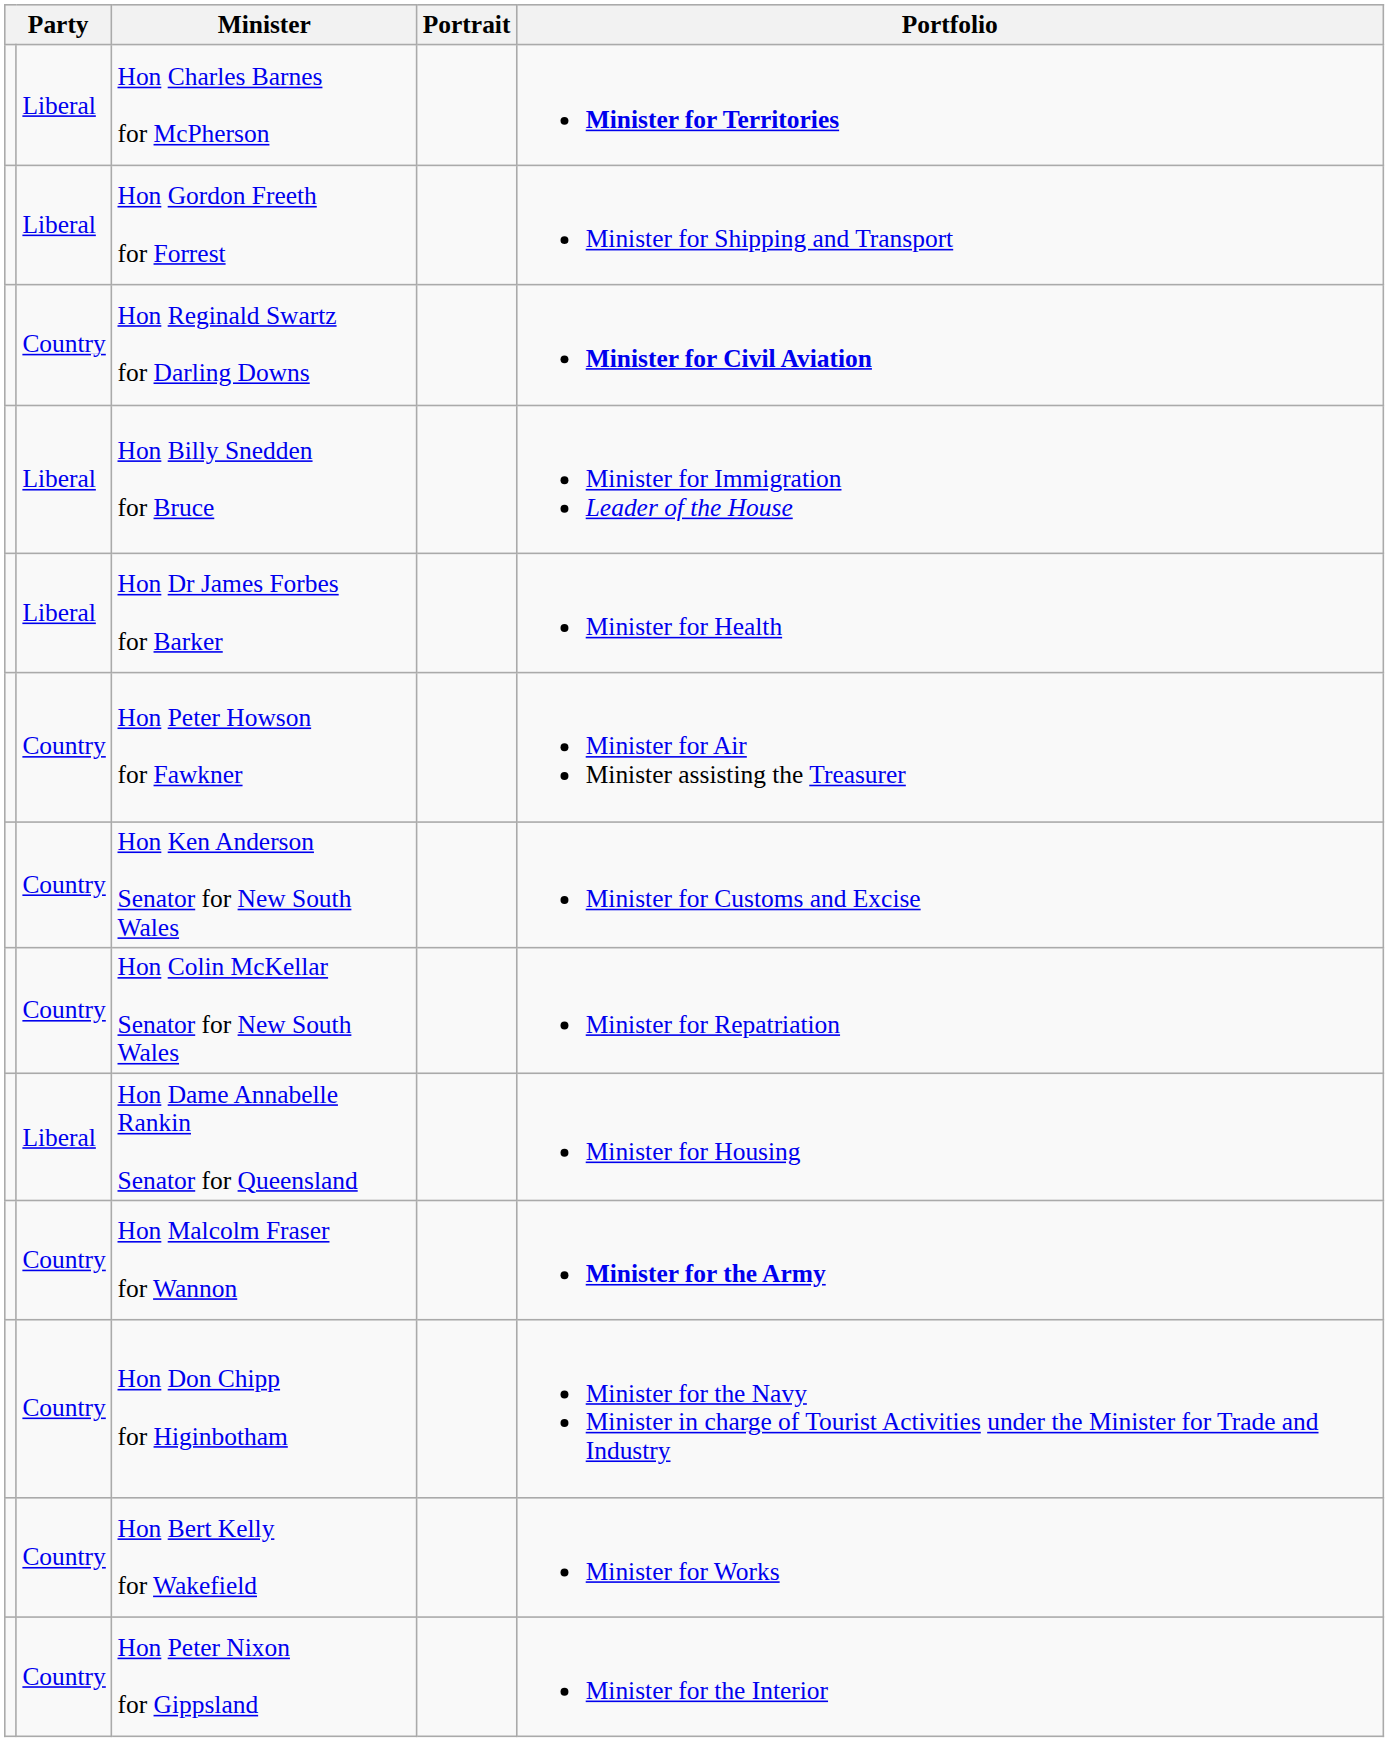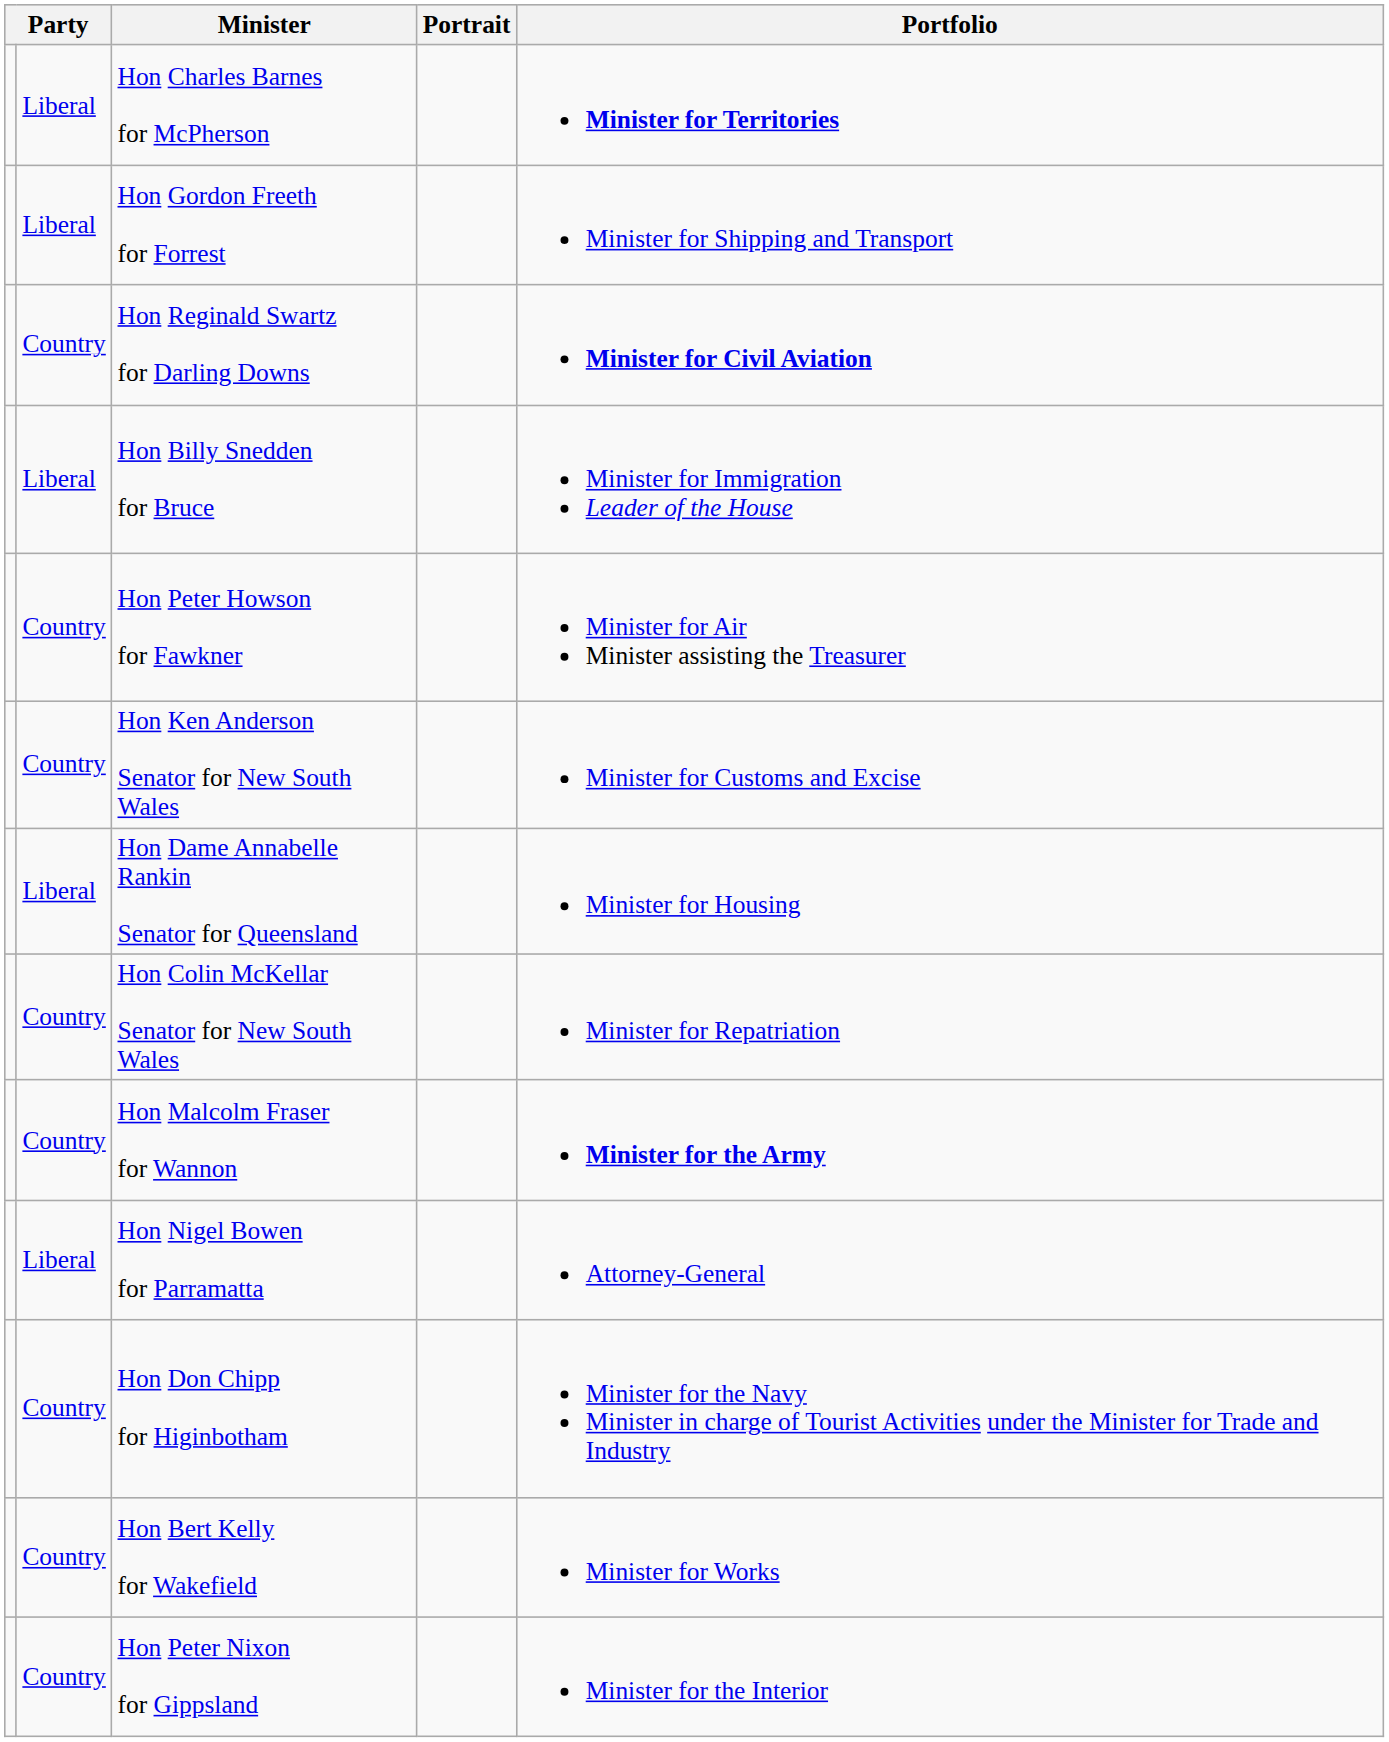 <table class="wikitable sortable">
 <tr>
 <th colspan="2">Party</th>
 <th>Minister</th>
 <th>Portrait</th>
 <th>Portfolio</th>
 </tr>
 <tr>
 <td></td>
 <td><a href='#'>Liberal</a></td>
 <td><a href='#'>Hon</a> <a href='#'>Charles Barnes</a> <br><br> for <a href='#'>McPherson</a> <br></td>
 <td></td>
 <td><strong><br><ul><li><a href='#'>Minister for Territories</a></li></ul></strong></td>
 </tr>
 <tr>
 <td></td>
 <td><a href='#'>Liberal</a></td>
 <td><a href='#'>Hon</a> <a href='#'>Gordon Freeth</a> <br><br> for <a href='#'>Forrest</a> <br></td>
 <td></td>
 <td><br><ul><li><a href='#'>Minister for Shipping and Transport</a></li></ul></td>
 </tr>
 <tr>
 <td></td>
 <td><a href='#'>Country</a></td>
 <td><a href='#'>Hon</a> <a href='#'>Reginald Swartz</a>  <br><br> for <a href='#'>Darling Downs</a> <br></td>
 <td></td>
 <td><strong><br><ul><li><a href='#'>Minister for Civil Aviation</a></li></ul></strong></td>
 </tr>
 <tr>
 <td></td>
 <td><a href='#'>Liberal</a></td>
 <td><a href='#'>Hon</a> <a href='#'>Billy Snedden</a>  <br><br> for <a href='#'>Bruce</a> <br></td>
 <td></td>
 <td><br><ul><li><a href='#'>Minister for Immigration</a></li><li><em><a href='#'>Leader of the House</a></em></li></ul></td>
 </tr>
 <tr>
 <td></td>
-<td><a href='#'>Liberal</a></td>
-<td><a href='#'>Hon</a> <a href='#'>Dr James Forbes</a>  <br><br> for <a href='#'>Barker</a> <br></td>
-<td></td>
-<td><br><ul><li><a href='#'>Minister for Health</a></li></ul></td>
-</tr>
-<tr>
-<td></td>
 <td><a href='#'>Country</a></td>
 <td><a href='#'>Hon</a> <a href='#'>Peter Howson</a> <br><br> for <a href='#'>Fawkner</a> <br></td>
 <td></td>
 <td><br><ul><li><a href='#'>Minister for Air</a></li><li>Minister assisting the <a href='#'>Treasurer</a></li></ul></td>
 </tr>
 <tr>
 <td></td>
 <td><a href='#'>Country</a></td>
 <td><a href='#'>Hon</a> <a href='#'>Ken Anderson</a> <br><br><a href='#'>Senator</a> for <a href='#'>New South Wales</a> <br></td>
 <td></td>
 <td><br><ul><li><a href='#'>Minister for Customs and Excise</a></li></ul></td>
 </tr>
 <tr>
 <td></td>
-<td><a href='#'>Country</a></td>
-<td><a href='#'>Hon</a> <a href='#'>Colin McKellar</a> <br><br><a href='#'>Senator</a> for <a href='#'>New South Wales</a> <br></td>
-<td></td>
-<td><br><ul><li><a href='#'>Minister for Repatriation</a></li></ul></td>
-</tr>
-<tr>
-<td></td>
 <td><a href='#'>Liberal</a></td>
 <td><a href='#'>Hon</a> <a href='#'>Dame Annabelle Rankin</a>  <br><br><a href='#'>Senator</a> for <a href='#'>Queensland</a> <br></td>
 <td></td>
 <td><br><ul><li><a href='#'>Minister for Housing</a></li></ul></td>
 </tr>
 <tr>
 <td></td>
 <td><a href='#'>Country</a></td>
+<td><a href='#'>Hon</a> <a href='#'>Colin McKellar</a> <br><br><a href='#'>Senator</a> for <a href='#'>New South Wales</a> <br></td>
+<td></td>
+<td><br><ul><li><a href='#'>Minister for Repatriation</a></li></ul></td>
+</tr>
+<tr>
+<td></td>
+<td><a href='#'>Country</a></td>
 <td><a href='#'>Hon</a> <a href='#'>Malcolm Fraser</a> <br><br> for <a href='#'>Wannon</a> <br></td>
 <td></td>
 <td><strong><br><ul><li><a href='#'>Minister for the Army</a></li></ul></strong></td>
+</tr>
+<tr>
+<td></td>
+<td><a href='#'>Liberal</a></td>
+<td><a href='#'>Hon</a> <a href='#'>Nigel Bowen</a>  <br><br> for <a href='#'>Parramatta</a> <br></td>
+<td></td>
+<td><br><ul><li><a href='#'>Attorney-General</a></li></ul></td>
 </tr>
 <tr>
 <td></td>
 <td><a href='#'>Country</a></td>
 <td><a href='#'>Hon</a> <a href='#'>Don Chipp</a> <br><br> for <a href='#'>Higinbotham</a> <br></td>
 <td></td>
 <td><br><ul><li><a href='#'>Minister for the Navy</a></li><li><a href='#'>Minister in charge of Tourist Activities</a> <a href='#'>under the Minister for Trade and Industry</a></li></ul></td>
 </tr>
 <tr>
 <td></td>
 <td><a href='#'>Country</a></td>
 <td><a href='#'>Hon</a> <a href='#'>Bert Kelly</a> <br><br> for <a href='#'>Wakefield</a> <br></td>
 <td></td>
 <td><br><ul><li><a href='#'>Minister for Works</a></li></ul></td>
 </tr>
 <tr>
 <td></td>
 <td><a href='#'>Country</a></td>
 <td><a href='#'>Hon</a> <a href='#'>Peter Nixon</a> <br><br> for <a href='#'>Gippsland</a> <br></td>
 <td></td>
 <td><br><ul><li><a href='#'>Minister for the Interior</a></li></ul></td>
 </tr>
 </table>
